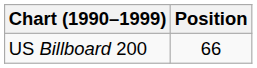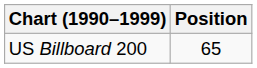 <table class="wikitable">
 <tr>
 <th>Chart (1990–1999)</th>
 <th>Position</th>
 </tr>
 <tr>
 <td>US <em>Billboard</em> 200</td>
-<td style="text-align:center;">66</td>
+<td style="text-align:center;">65</td>
 </tr>
 </table>
